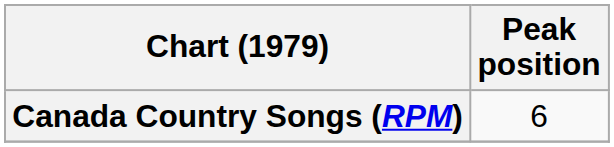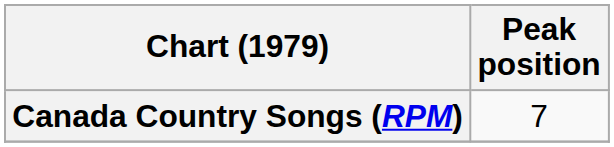 <table class="wikitable sortable plainrowheaders" style="text-align:center">
 <tr>
 <th scope="col">Chart (1979)</th>
 <th scope="col">Peak<br> position</th>
 </tr>
 <tr>
 <th scope="row">Canada Country Songs (<em><a href='#'>RPM</a></em>)</th>
-<td>6</td>
+<td>7</td>
 </tr>
 <tr>
 </tr>
 <tr>
 </tr>
 </table>
